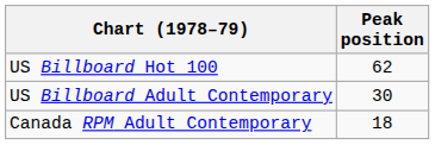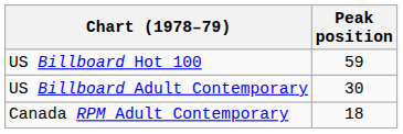 <table class="wikitable sortable">
 <tr>
 <th>Chart (1978–79)</th>
 <th>Peak<br>position</th>
 </tr>
 <tr>
 <td>US <a href='#'><em>Billboard</em> Hot 100</a></td>
-<td style="text-align:center;">62</td>
+<td style="text-align:center;">59</td>
 </tr>
 <tr>
 <td>US <a href='#'><em>Billboard</em> Adult Contemporary</a></td>
 <td style="text-align:center;">30</td>
 </tr>
 <tr>
 <td>Canada <a href='#'><em>RPM</em> Adult Contemporary</a></td>
 <td style="text-align:center;">18</td>
 </tr>
 </table>
